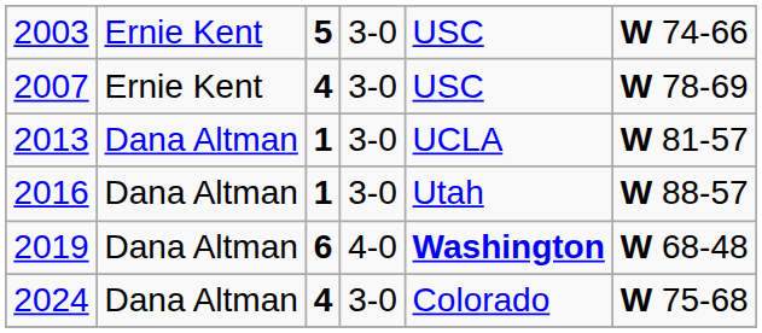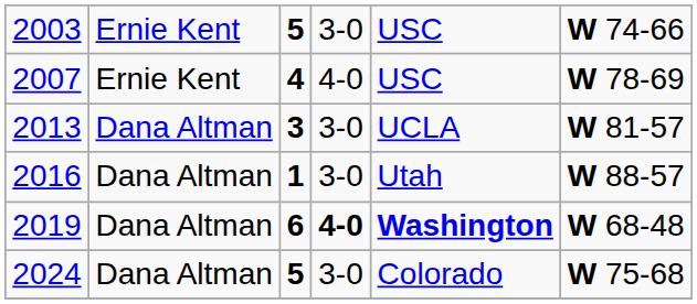 <table class="wikitable">
 <tr>
 <td><a href='#'>2003</a></td>
 <td><a href='#'>Ernie Kent</a></td>
 <td><strong>5</strong></td>
 <td>3-0</td>
 <td><a href='#'>USC</a></td>
 <td><strong>W</strong> 74-66</td>
 </tr>
 <tr>
 <td><a href='#'>2007</a></td>
 <td>Ernie Kent</td>
 <td><strong>4</strong></td>
-<td>3-0</td>
+<td>4-0</td>
 <td><a href='#'>USC</a></td>
 <td><strong>W</strong> 78-69</td>
 </tr>
 <tr>
 <td><a href='#'>2013</a></td>
 <td><a href='#'>Dana Altman</a></td>
-<td><strong>1</strong></td>
+<td><strong>3</strong></td>
 <td>3-0</td>
 <td><a href='#'>UCLA</a></td>
 <td><strong>W</strong> 81-57</td>
 </tr>
 <tr>
 <td><a href='#'>2016</a></td>
 <td>Dana Altman</td>
 <td><strong>1</strong></td>
 <td>3-0</td>
 <td><a href='#'>Utah</a></td>
 <td><strong>W</strong> 88-57</td>
 </tr>
 <tr>
 <td><a href='#'>2019</a></td>
 <td>Dana Altman</td>
 <td><strong>6</strong></td>
-<td>4-0</td>
+<td><strong>4-0</strong></td>
 <td><strong><a href='#'>Washington</a></strong></td>
 <td><strong>W</strong> 68-48</td>
 </tr>
 <tr>
 <td><a href='#'>2024</a></td>
 <td>Dana Altman</td>
-<td><strong>4</strong></td>
+<td><strong>5</strong></td>
 <td>3-0</td>
 <td><a href='#'>Colorado</a></td>
 <td><strong>W</strong> 75-68</td>
 </tr>
 <tr>
 </tr>
 </table>
